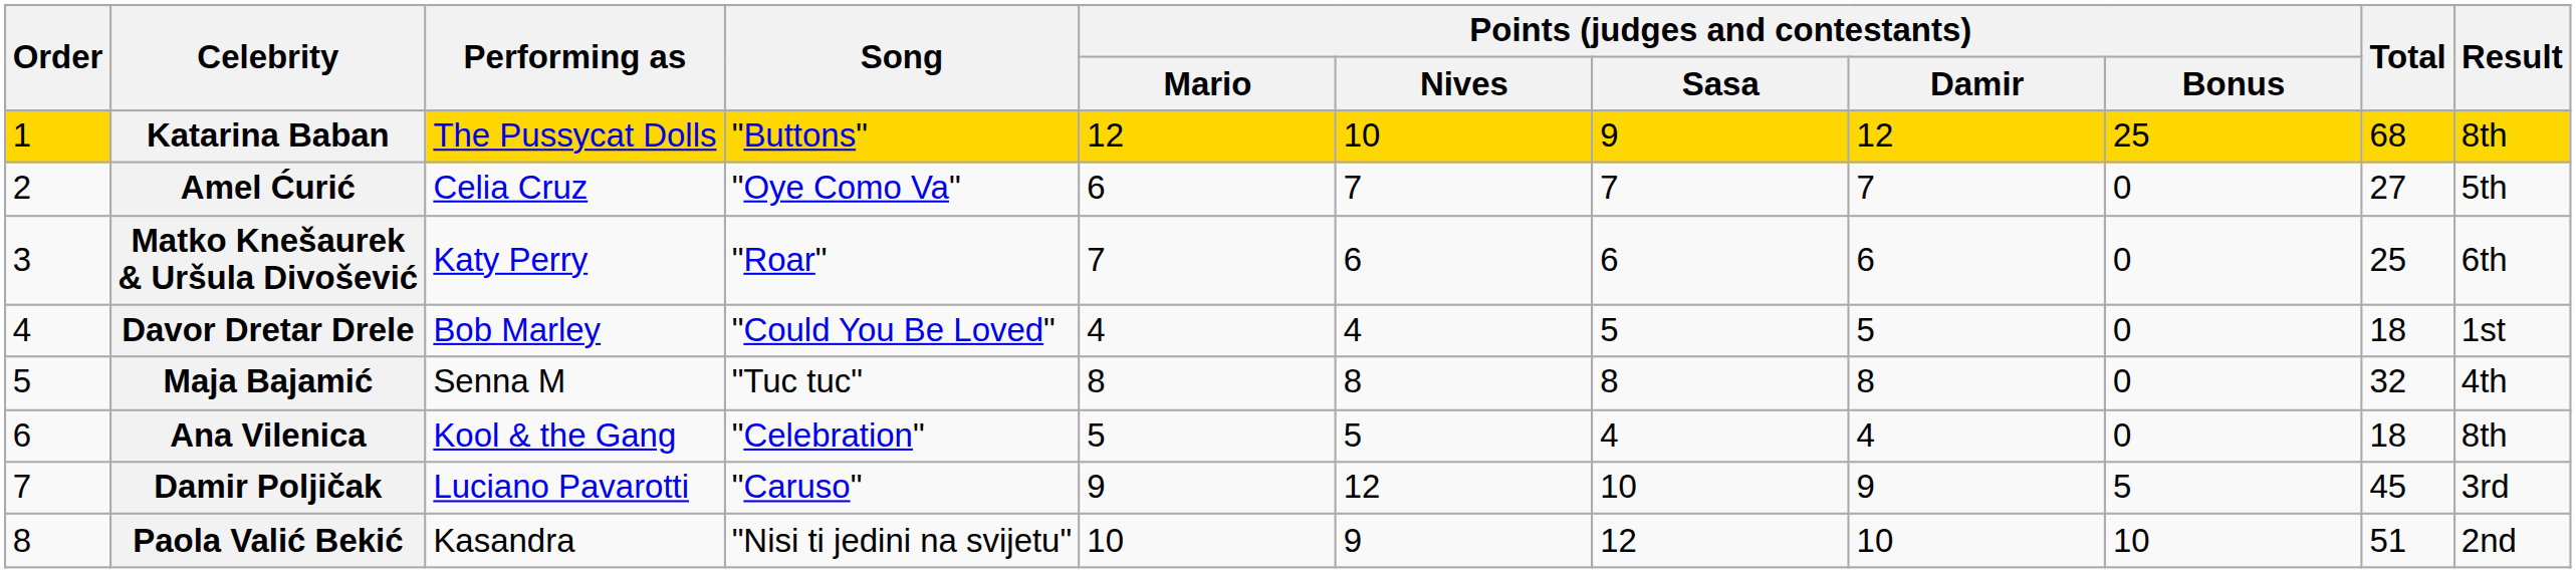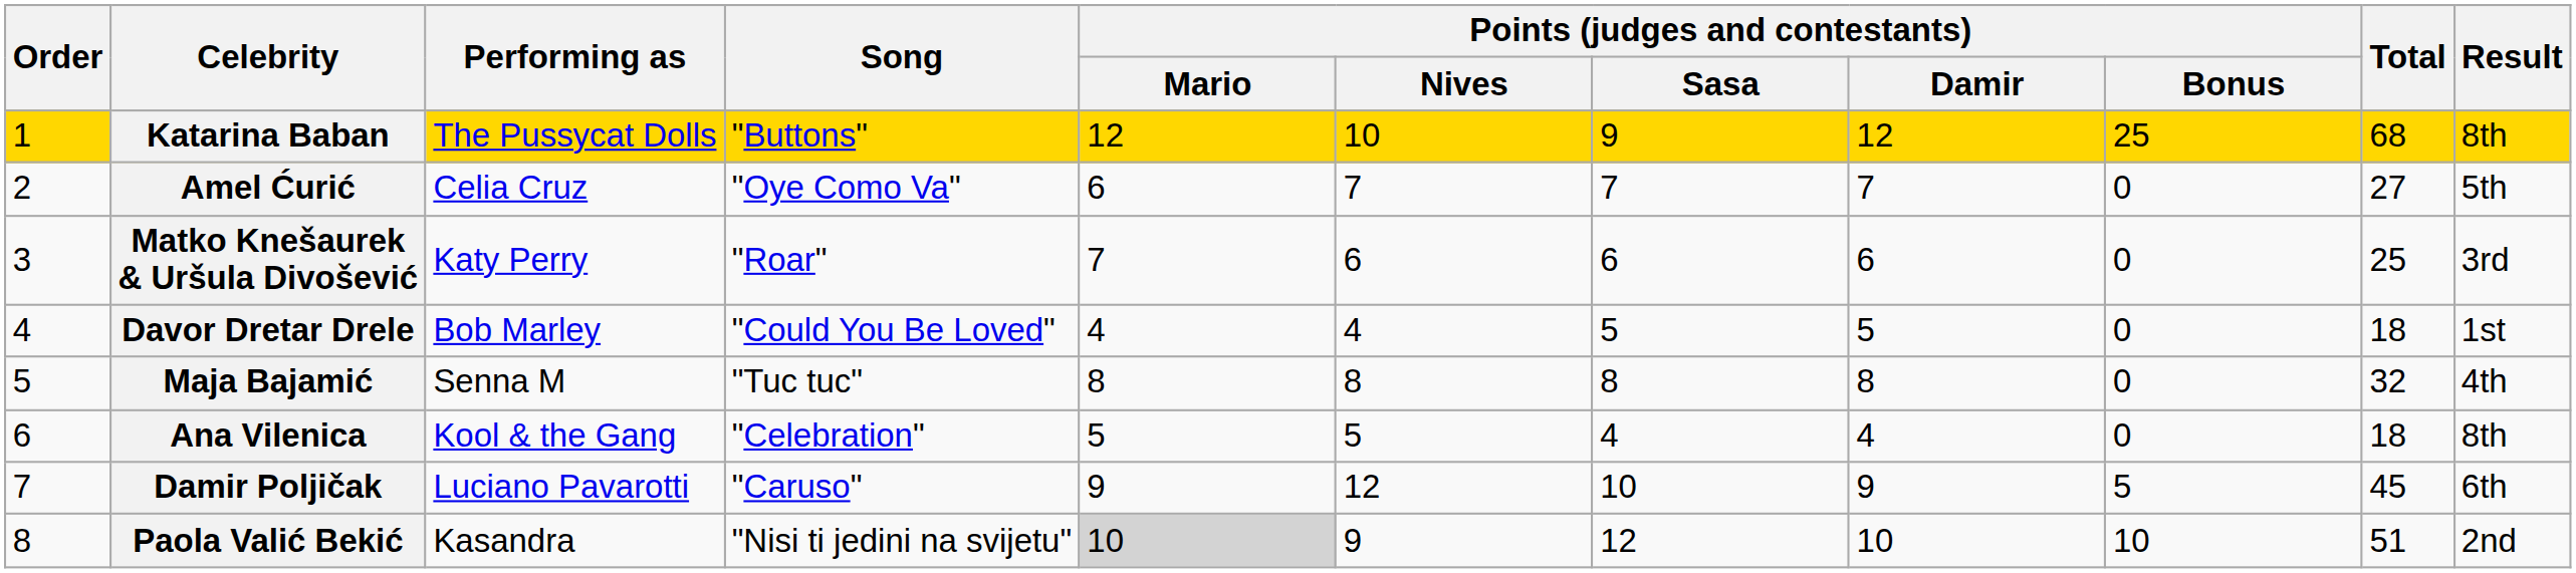 <table class=wikitable>
 <tr>
 <th rowspan="2">Order</th>
 <th rowspan="2">Celebrity</th>
 <th rowspan="2">Performing as</th>
 <th rowspan="2">Song</th>
 <th colspan="5" style="width:50%;">Points (judges and contestants)</th>
 <th rowspan="2">Total</th>
 <th rowspan="2">Result</th>
 </tr>
 <tr>
 <th style="width:10%;">Mario</th>
 <th style="width:10%;">Nives</th>
 <th style="width:10%;">Sasa</th>
 <th style="width:10%;">Damir</th>
 <th style="width:10%;">Bonus</th>
 </tr>
 <tr style="background:gold;">
 <td>1</td>
 <th scope="row">Katarina Baban</th>
 <td><a href='#'>The Pussycat Dolls</a></td>
 <td>"<a href='#'>Buttons</a>"</td>
 <td>12</td>
 <td>10</td>
 <td>9</td>
 <td>12</td>
 <td>25</td>
 <td>68</td>
 <td>8th</td>
 </tr>
 <tr>
 <td>2</td>
 <th scope="row">Amel Ćurić</th>
 <td><a href='#'>Celia Cruz</a></td>
 <td>"<a href='#'>Oye Como Va</a>"</td>
 <td>6</td>
 <td>7</td>
 <td>7</td>
 <td>7</td>
 <td>0</td>
 <td>27</td>
 <td>5th</td>
 </tr>
 <tr>
 <td>3</td>
 <th scope="row">Matko Knešaurek<br>& Uršula Divošević</th>
 <td><a href='#'>Katy Perry</a></td>
 <td>"<a href='#'>Roar</a>"</td>
 <td>7</td>
 <td>6</td>
 <td>6</td>
 <td>6</td>
 <td>0</td>
 <td>25</td>
-<td>6th</td>
+<td>3rd</td>
 </tr>
 <tr>
 <td>4</td>
 <th scope="row">Davor Dretar Drele</th>
 <td><a href='#'>Bob Marley</a></td>
 <td>"<a href='#'>Could You Be Loved</a>"</td>
 <td>4</td>
 <td>4</td>
 <td>5</td>
 <td>5</td>
 <td>0</td>
 <td>18</td>
 <td>1st</td>
 </tr>
 <tr>
 <td>5</td>
 <th scope="row">Maja Bajamić</th>
 <td>Senna M</td>
 <td>"Tuc tuc"</td>
 <td>8</td>
 <td>8</td>
 <td>8</td>
 <td>8</td>
 <td>0</td>
 <td>32</td>
 <td>4th</td>
 </tr>
 <tr>
 <td>6</td>
 <th scope="row">Ana Vilenica</th>
 <td><a href='#'>Kool & the Gang</a></td>
 <td>"<a href='#'>Celebration</a>"</td>
 <td>5</td>
 <td>5</td>
 <td>4</td>
 <td>4</td>
 <td>0</td>
 <td>18</td>
 <td>8th</td>
 </tr>
 <tr>
 <td>7</td>
 <th scope="row">Damir Poljičak</th>
 <td><a href='#'>Luciano Pavarotti</a></td>
 <td>"<a href='#'>Caruso</a>"</td>
 <td>9</td>
 <td>12</td>
 <td>10</td>
 <td>9</td>
 <td>5</td>
 <td>45</td>
-<td>3rd</td>
+<td>6th</td>
 </tr>
 <tr>
 <td>8</td>
 <th scope="row">Paola Valić Bekić</th>
 <td>Kasandra</td>
 <td>"Nisi ti jedini na svijetu"</td>
-<td>10</td>
+<td style="background: lightgrey;">10</td>
 <td>9</td>
 <td>12</td>
 <td>10</td>
 <td>10</td>
 <td>51</td>
 <td>2nd</td>
 </tr>
 </table>
